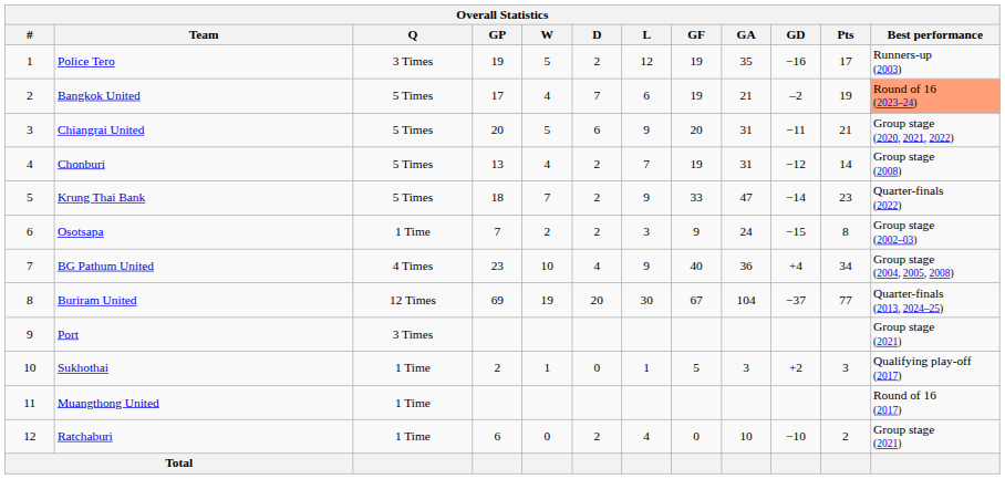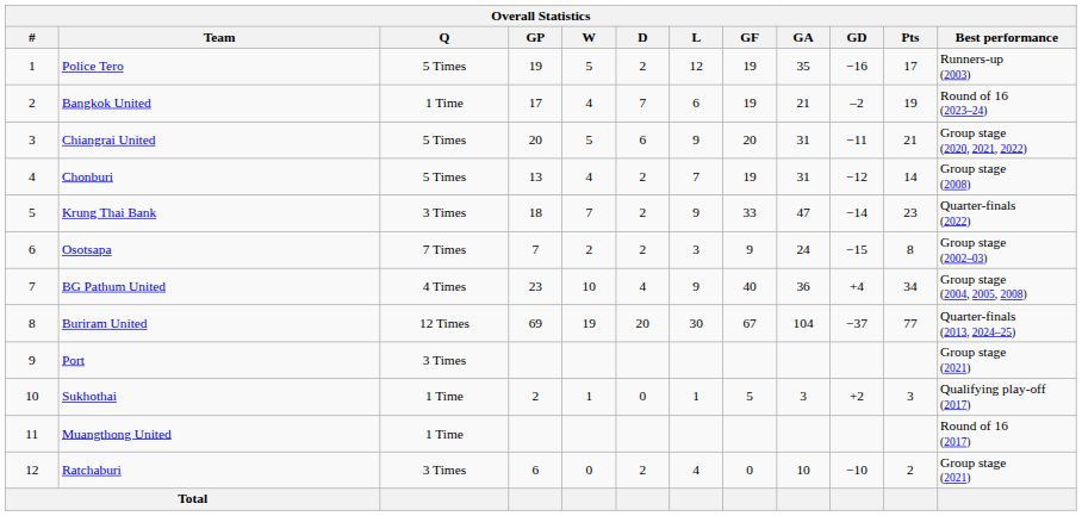 <table width=80% class="wikitable sortable" style="text-align:center;">
 <tr>
 <th colspan=12>Overall Statistics</th>
 </tr>
 <tr>
 <th width=5%>#</th>
 <th width=30%>Team</th>
 <th width=12%>Q</th>
 <th width=5%>GP</th>
 <th width=5%>W</th>
 <th width=5%>D</th>
 <th width=5%>L</th>
 <th width=5%>GF</th>
 <th width=5%>GA</th>
 <th width=5%>GD</th>
 <th width=5%>Pts</th>
 <th width=25%>Best performance</th>
 </tr>
 <tr>
 <td>1</td>
 <td align=left> <a href='#'>Police Tero</a></td>
-<td>3 Times</td>
+<td>5 Times</td>
 <td>19</td>
 <td>5</td>
 <td>2</td>
 <td>12</td>
 <td>19</td>
 <td>35</td>
 <td>−16</td>
 <td>17</td>
 <td align=left>Runners-up<br><small>(<a href='#'>2003</a>)</small></td>
 </tr>
 <tr>
 <td>2</td>
 <td align=left> <a href='#'>Bangkok United</a></td>
-<td>5 Times</td>
+<td>1 Time</td>
 <td>17</td>
 <td>4</td>
 <td>7</td>
 <td>6</td>
 <td>19</td>
 <td>21</td>
 <td>–2</td>
 <td>19</td>
-<td align="left" style="background: lightsalmon;">Round of 16<br><small>(<a href='#'>2023–24</a>)</small></td>
+<td align="left">Round of 16<br><small>(<a href='#'>2023–24</a>)</small></td>
 </tr>
 <tr>
 <td>3</td>
 <td align=left> <a href='#'>Chiangrai United</a></td>
 <td>5 Times</td>
 <td>20</td>
 <td>5</td>
 <td>6</td>
 <td>9</td>
 <td>20</td>
 <td>31</td>
 <td>−11</td>
 <td>21</td>
 <td align=left>Group  stage<br><small>(<a href='#'>2020</a>, <a href='#'>2021</a>, <a href='#'>2022</a>)</small></td>
 </tr>
 <tr>
 <td>4</td>
 <td align=left> <a href='#'>Chonburi</a></td>
 <td>5 Times</td>
 <td>13</td>
 <td>4</td>
 <td>2</td>
 <td>7</td>
 <td>19</td>
 <td>31</td>
 <td>−12</td>
 <td>14</td>
 <td align=left>Group stage<br><small>(<a href='#'>2008</a>)</small></td>
 </tr>
 <tr>
 <td>5</td>
 <td align=left> <a href='#'>Krung Thai Bank</a></td>
-<td>5 Times</td>
+<td>3 Times</td>
 <td>18</td>
 <td>7</td>
 <td>2</td>
 <td>9</td>
 <td>33</td>
 <td>47</td>
 <td>−14</td>
 <td>23</td>
 <td align=left>Quarter-finals<br><small>(<a href='#'>2022</a>)</small></td>
 </tr>
 <tr>
 <td>6</td>
 <td align=left> <a href='#'>Osotsapa</a></td>
-<td>1 Time</td>
+<td>7 Times</td>
 <td>7</td>
 <td>2</td>
 <td>2</td>
 <td>3</td>
 <td>9</td>
 <td>24</td>
 <td>−15</td>
 <td>8</td>
 <td align=left>Group stage<br><small>(<a href='#'>2002–03</a>)</small></td>
 </tr>
 <tr>
 <td>7</td>
 <td align=left> <a href='#'>BG Pathum United</a></td>
 <td>4 Times</td>
 <td>23</td>
 <td>10</td>
 <td>4</td>
 <td>9</td>
 <td>40</td>
 <td>36</td>
 <td>+4</td>
 <td>34</td>
 <td align=left>Group stage<br><small>(<a href='#'>2004</a>, <a href='#'>2005</a>, <a href='#'>2008</a>)</small></td>
 </tr>
 <tr>
 <td>8</td>
 <td align=left> <a href='#'>Buriram United</a></td>
 <td>12 Times</td>
 <td>69</td>
 <td>19</td>
 <td>20</td>
 <td>30</td>
 <td>67</td>
 <td>104</td>
 <td>−37</td>
 <td>77</td>
 <td align="left">Quarter-finals<br><small>(<a href='#'>2013</a>, <a href='#'>2024–25</a>)</small></td>
 </tr>
 <tr>
 <td>9</td>
 <td align=left> <a href='#'>Port</a></td>
 <td>3 Times</td>
 <td></td>
 <td></td>
 <td></td>
 <td></td>
 <td></td>
 <td></td>
 <td></td>
 <td></td>
 <td align=left>Group stage<br><small>(<a href='#'>2021</a>)</small></td>
 </tr>
 <tr>
 <td>10</td>
 <td align=left> <a href='#'>Sukhothai</a></td>
 <td>1 Time</td>
 <td>2</td>
 <td>1</td>
 <td>0</td>
 <td>1</td>
 <td>5</td>
 <td>3</td>
 <td>+2</td>
 <td>3</td>
 <td align=left>Qualifying play-off<br><small>(<a href='#'>2017</a>)</small></td>
 </tr>
 <tr>
 <td>11</td>
 <td align=left> <a href='#'>Muangthong United</a></td>
 <td>1 Time</td>
 <td></td>
 <td></td>
 <td></td>
 <td></td>
 <td></td>
 <td></td>
 <td></td>
 <td></td>
 <td align=left>Round of 16<br><small>(<a href='#'>2017</a>)</small></td>
 </tr>
 <tr>
 <td>12</td>
 <td align=left> <a href='#'>Ratchaburi</a></td>
-<td>1 Time</td>
+<td>3 Times</td>
 <td>6</td>
 <td>0</td>
 <td>2</td>
 <td>4</td>
 <td>0</td>
 <td>10</td>
 <td>−10</td>
 <td>2</td>
 <td align=left>Group stage<br><small>(<a href='#'>2021</a>)</small></td>
 </tr>
 <tr>
 <th colspan="2">Total</th>
 <th></th>
 <th></th>
 <th></th>
 <th></th>
 <th></th>
 <th></th>
 <th></th>
 <th></th>
 <th></th>
 <th></th>
 </tr>
 </table>
